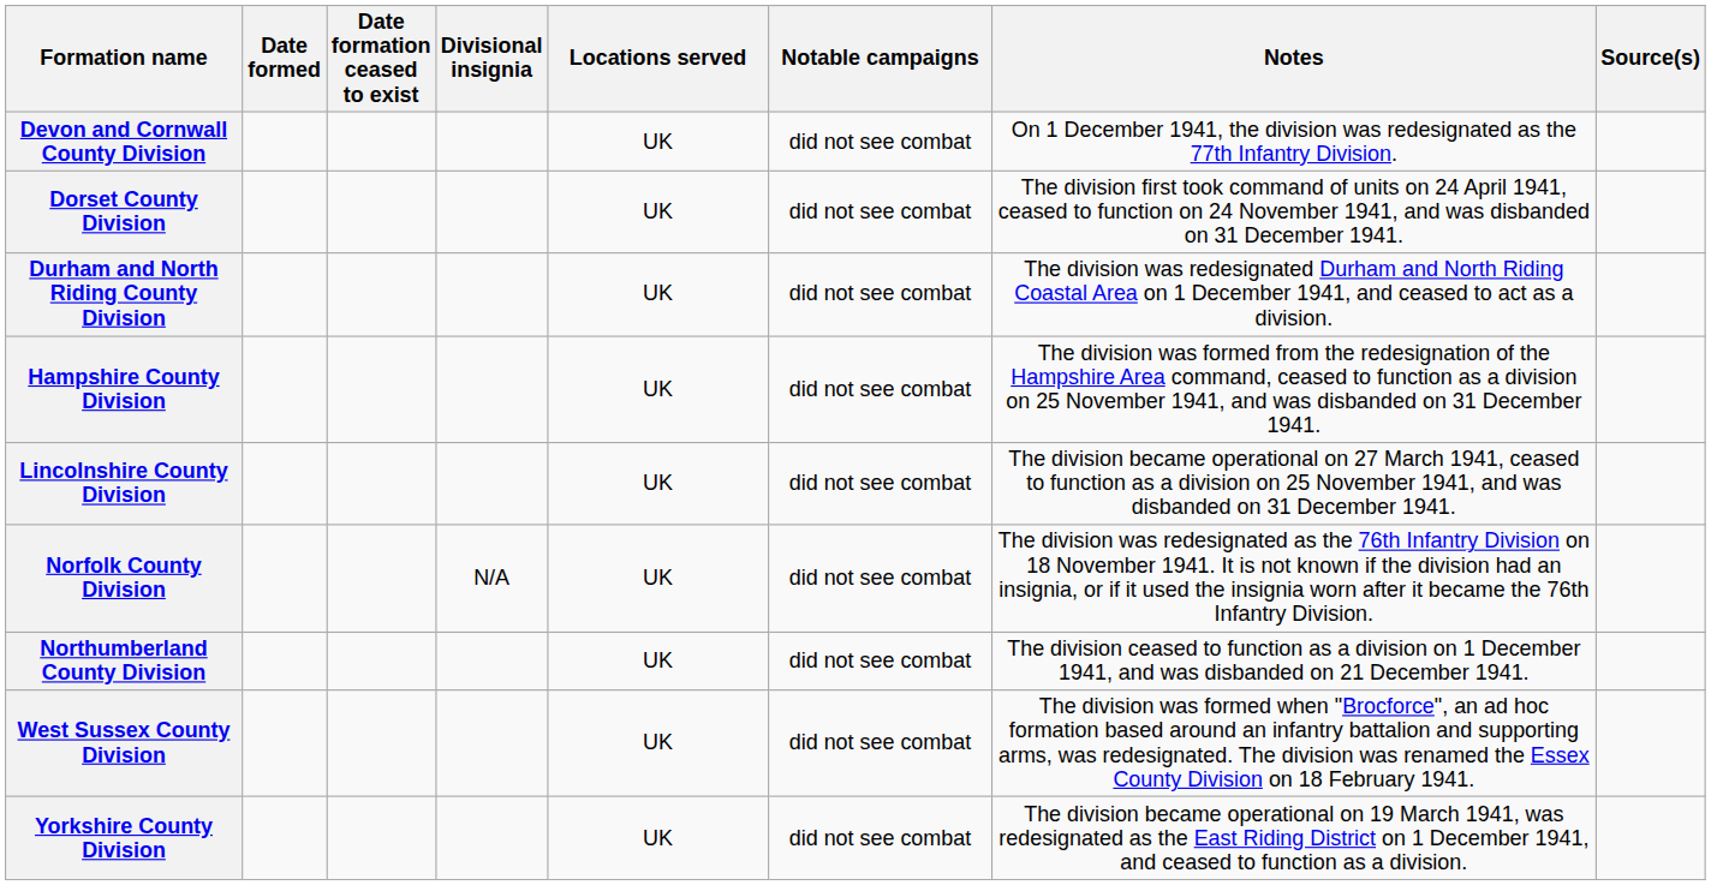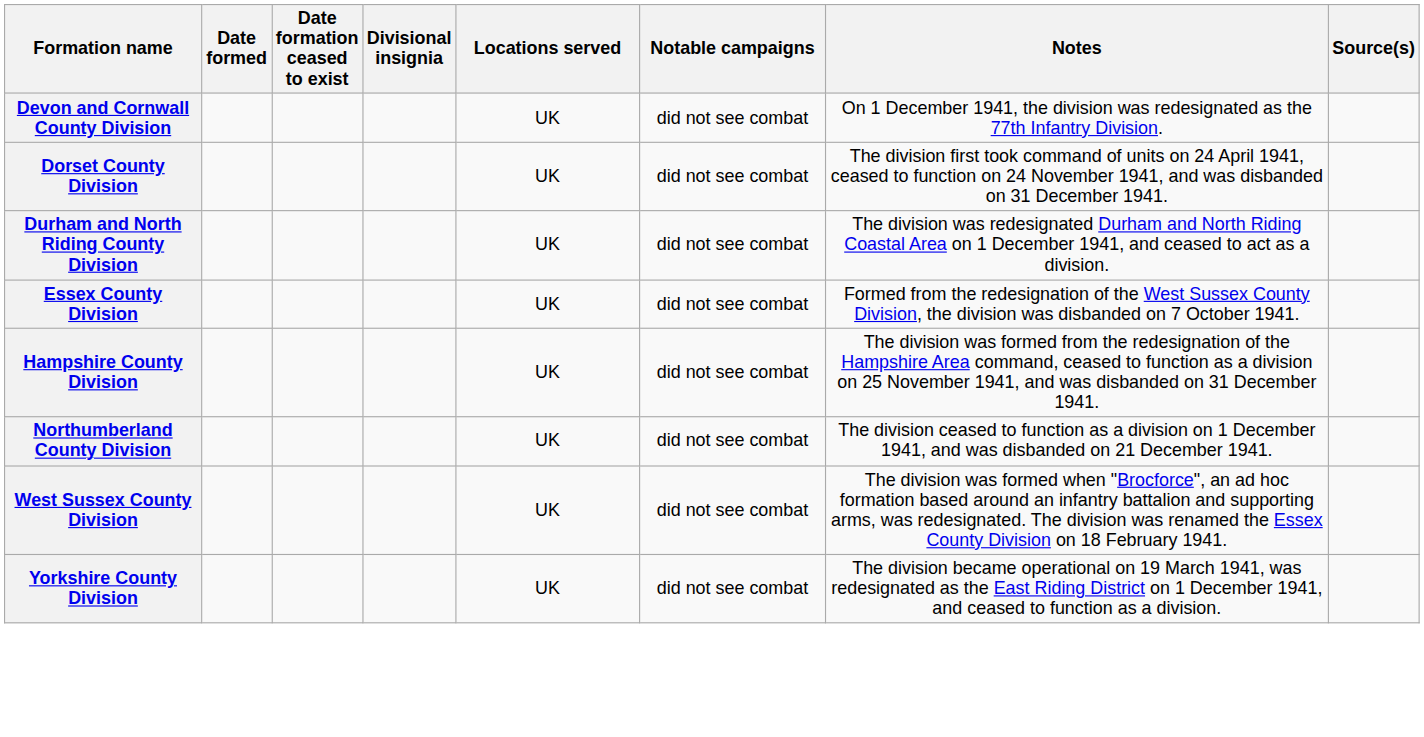 <table class="wikitable sortable plainrowheaders" style="text-align: left; border-spacing: 2px; border: 1px solid darkgray; width: 100%;">
 <tr>
 <th width="15%" scope="col">Formation name</th>
 <th width=5% scope="col">Date formed</th>
 <th width=5% scope="col">Date formation ceased to exist</th>
 <th width=1% scope="col">Divisional insignia</th>
 <th width=15% scope="col">Locations served</th>
 <th width=15% scope="col">Notable campaigns</th>
 <th class=unsortable width=48% scope="col">Notes</th>
 <th class=unsortable width=1% scope="col">Source(s)</th>
 </tr>
 <tr>
 <th scope="row" style="text-align:center;"><a href='#'>Devon and Cornwall County Division</a></th>
 <td align="center"></td>
 <td align="center"></td>
 <td align="center"></td>
 <td align="center">UK</td>
 <td align="center">did not see combat</td>
 <td align="center">On 1 December 1941, the division was redesignated as the <a href='#'>77th Infantry Division</a>.</td>
 <td align="center"></td>
 </tr>
 <tr>
 <th scope="row" style="text-align:center;"><a href='#'>Dorset County Division</a></th>
 <td align="center"></td>
 <td align="center"></td>
 <td align="center"></td>
 <td align="center">UK</td>
 <td align="center">did not see combat</td>
 <td align="center">The division first took command of units on 24 April 1941, ceased to function on 24 November 1941, and was disbanded on 31 December 1941.</td>
 <td align="center"></td>
 </tr>
 <tr>
 <th scope="row" style="text-align:center;"><a href='#'>Durham and North Riding County Division</a></th>
 <td align="center"></td>
 <td align="center"></td>
 <td align="center"></td>
 <td align="center">UK</td>
 <td align="center">did not see combat</td>
 <td align="center">The division was redesignated <a href='#'>Durham and North Riding Coastal Area</a> on 1 December 1941, and ceased to act as a division.</td>
 <td align="center"></td>
 </tr>
 <tr>
+<th scope="row" style="text-align:center;"><a href='#'>Essex County Division</a></th>
+<td align="center"></td>
+<td align="center"></td>
+<td align="center"></td>
+<td align="center">UK</td>
+<td align="center">did not see combat</td>
+<td align="center">Formed from the redesignation of the <a href='#'>West Sussex County Division</a>, the division was disbanded on 7 October 1941.</td>
+<td align="center"></td>
+</tr>
+<tr>
 <th scope="row" style="text-align:center;"><a href='#'>Hampshire County Division</a></th>
 <td align="center"></td>
 <td align="center"></td>
 <td align="center"></td>
 <td align="center">UK</td>
 <td align="center">did not see combat</td>
 <td align="center">The division was formed from the redesignation of the <a href='#'>Hampshire Area</a> command, ceased to function as a division on 25 November 1941, and was disbanded on 31 December 1941.</td>
-<td align="center"></td>
-</tr>
-<tr>
-<th scope="row" style="text-align:center;"><a href='#'>Lincolnshire County Division</a></th>
-<td align="center"></td>
-<td align="center"></td>
-<td align="center"></td>
-<td align="center">UK</td>
-<td align="center">did not see combat</td>
-<td align="center">The division became operational on 27 March 1941, ceased to function as a division on 25 November 1941, and was disbanded on 31 December 1941.</td>
-<td align="center"></td>
-</tr>
-<tr>
-<th scope="row" style="text-align:center;"><a href='#'>Norfolk County Division</a></th>
-<td align="center"></td>
-<td align="center"></td>
-<td align="center">N/A</td>
-<td align="center">UK</td>
-<td align="center">did not see combat</td>
-<td align="center">The division was redesignated as the <a href='#'>76th Infantry Division</a> on 18 November 1941. It is not known if the division had an insignia, or if it used the insignia worn after it became the 76th Infantry Division.</td>
 <td align="center"></td>
 </tr>
 <tr>
 <th scope="row" style="text-align:center;"><a href='#'>Northumberland County Division</a></th>
 <td align="center"></td>
 <td align="center"></td>
 <td align="center"></td>
 <td align="center">UK</td>
 <td align="center">did not see combat</td>
 <td align="center">The division ceased to function as a division on 1 December 1941, and was disbanded on 21 December 1941.</td>
 <td align="center"></td>
 </tr>
 <tr>
 <th scope="row" style="text-align:center;"><a href='#'>West Sussex County Division</a></th>
 <td align="center"></td>
 <td align="center"></td>
 <td align="center"></td>
 <td align="center">UK</td>
 <td align="center">did not see combat</td>
 <td align="center">The division was formed when "<a href='#'>Brocforce</a>", an ad hoc formation based around an infantry battalion and supporting arms, was redesignated. The division was renamed the <a href='#'>Essex County Division</a> on 18 February 1941.</td>
 <td align="center"></td>
 </tr>
 <tr>
 <th scope="row" style="text-align:center;"><a href='#'>Yorkshire County Division</a></th>
 <td align="center"></td>
 <td align="center"></td>
 <td align="center"></td>
 <td align="center">UK</td>
 <td align="center">did not see combat</td>
 <td align="center">The division became operational on 19 March 1941, was redesignated as the <a href='#'>East Riding District</a> on 1 December 1941, and ceased to function as a division.</td>
 <td align="center"></td>
 </tr>
 </table>
